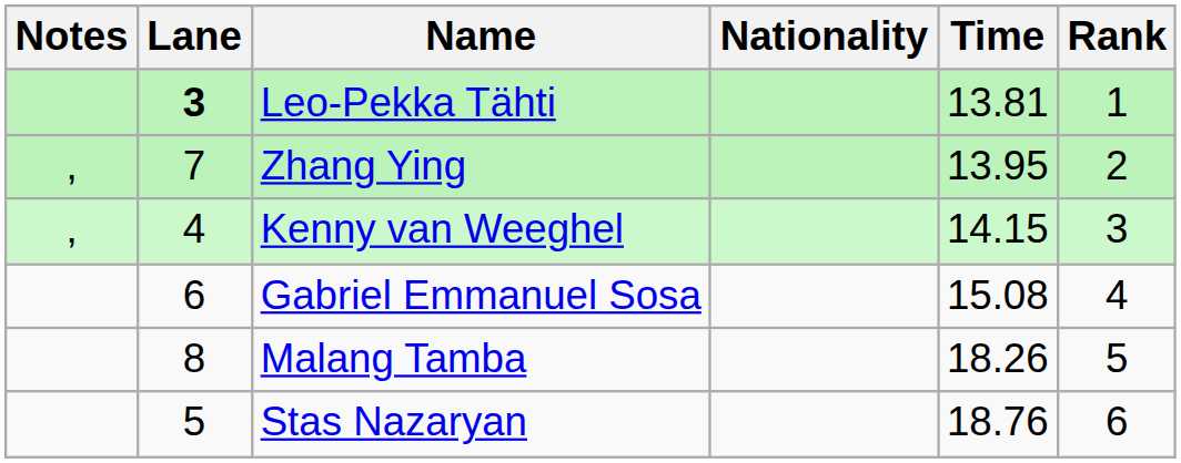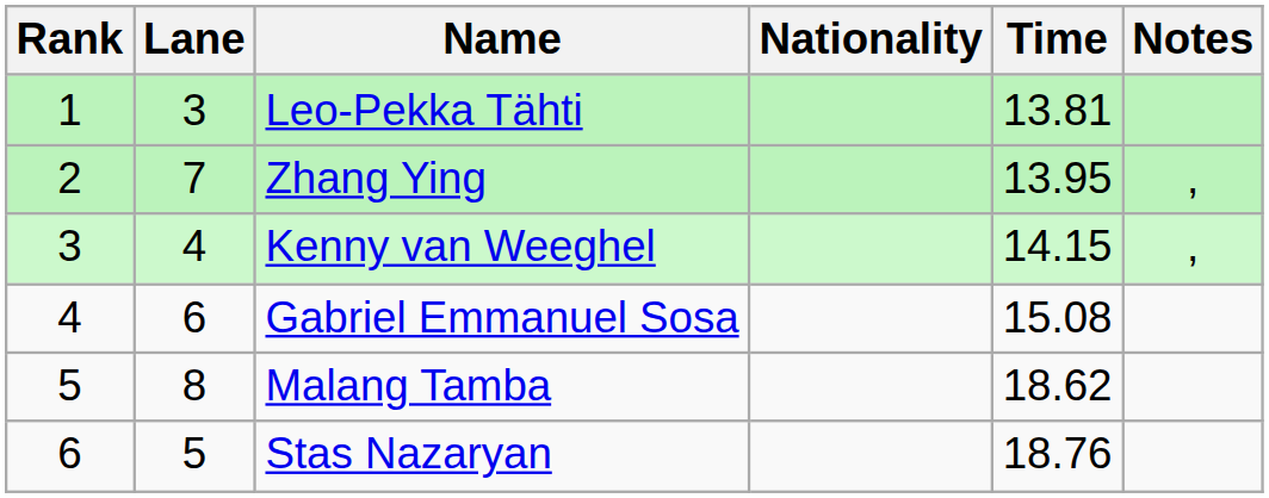 <table class="wikitable sortable" style="text-align:center">
 <tr>
-<th>Notes</th>
+<th>Rank</th>
 <th>Lane</th>
 <th>Name</th>
 <th>Nationality</th>
 <th>Time</th>
-<th>Rank</th>
+<th>Notes</th>
 </tr>
 <tr bgcolor=bbf3bb>
-<td></td>
-<td><strong>3</strong></td>
+<td>1</td>
+<td>3</td>
 <td align="left"><a href='#'>Leo-Pekka Tähti</a></td>
 <td align="left"></td>
 <td>13.81</td>
-<td>1</td>
+<td></td>
 </tr>
 <tr bgcolor=bbf3bb>
-<td>, </td>
+<td>2</td>
 <td>7</td>
 <td align="left"><a href='#'>Zhang Ying</a></td>
 <td align="left"></td>
 <td>13.95</td>
-<td>2</td>
+<td>, </td>
 </tr>
 <tr bgcolor=ccf9cc>
-<td>, </td>
+<td>3</td>
 <td>4</td>
 <td align="left"><a href='#'>Kenny van Weeghel</a></td>
 <td align="left"></td>
 <td>14.15</td>
-<td>3</td>
+<td>, </td>
 </tr>
 <tr>
-<td></td>
+<td>4</td>
 <td>6</td>
 <td align="left"><a href='#'>Gabriel Emmanuel Sosa</a></td>
 <td align="left"></td>
 <td>15.08</td>
-<td>4</td>
+<td></td>
 </tr>
 <tr>
-<td></td>
+<td>5</td>
 <td>8</td>
 <td align="left"><a href='#'>Malang Tamba</a></td>
 <td align="left"></td>
-<td>18.26</td>
-<td>5</td>
+<td>18.62</td>
+<td></td>
 </tr>
 <tr>
-<td></td>
+<td>6</td>
 <td>5</td>
 <td align="left"><a href='#'>Stas Nazaryan</a></td>
 <td align="left"></td>
 <td>18.76</td>
-<td>6</td>
+<td></td>
 </tr>
 </table>
